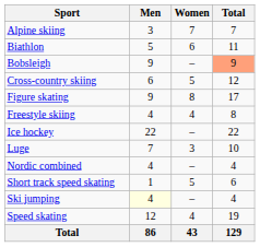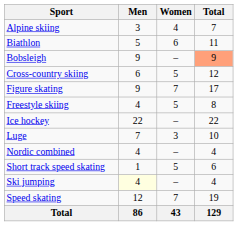 <table class="wikitable sortable" style="text-align:center;">
 <tr>
 <th width=180>Sport</th>
 <th width=55>Men</th>
 <th width=55>Women</th>
 <th width=55>Total</th>
 </tr>
 <tr>
 <td align=left><a href='#'>Alpine skiing</a></td>
 <td>3</td>
-<td>7</td>
+<td>4</td>
 <td>7</td>
 </tr>
 <tr>
 <td align=left><a href='#'>Biathlon</a></td>
 <td>5</td>
 <td>6</td>
 <td>11</td>
 </tr>
 <tr>
 <td align=left><a href='#'>Bobsleigh</a></td>
 <td>9</td>
 <td>–</td>
 <td style="background: lightsalmon;">9</td>
 </tr>
 <tr>
 <td align=left><a href='#'>Cross-country skiing</a></td>
 <td>6</td>
 <td>5</td>
 <td>12</td>
 </tr>
 <tr>
 <td align=left><a href='#'>Figure skating</a></td>
 <td>9</td>
-<td>8</td>
+<td>7</td>
 <td>17</td>
 </tr>
 <tr>
 <td align=left><a href='#'>Freestyle skiing</a></td>
 <td>4</td>
-<td>4</td>
+<td>5</td>
 <td>8</td>
 </tr>
 <tr>
 <td align=left><a href='#'>Ice hockey</a></td>
 <td>22</td>
 <td>–</td>
 <td>22</td>
 </tr>
 <tr>
 <td align=left><a href='#'>Luge</a></td>
 <td>7</td>
 <td>3</td>
 <td>10</td>
 </tr>
 <tr>
 <td align=left><a href='#'>Nordic combined</a></td>
 <td>4</td>
 <td>–</td>
 <td>4</td>
 </tr>
 <tr>
 <td align=left><a href='#'>Short track speed skating</a></td>
 <td>1</td>
 <td>5</td>
 <td>6</td>
 </tr>
 <tr>
 <td align=left><a href='#'>Ski jumping</a></td>
 <td style="background: lightyellow;">4</td>
 <td>–</td>
 <td>4</td>
 </tr>
 <tr>
 <td align=left><a href='#'>Speed skating</a></td>
 <td>12</td>
-<td>4</td>
+<td>7</td>
 <td>19</td>
 </tr>
 <tr>
 <th>Total</th>
 <th>86</th>
 <th>43</th>
 <th>129</th>
 </tr>
 </table>
